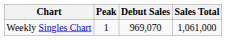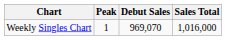 <table class="wikitable">
 <tr>
 <th style="text-align:center;">Chart</th>
 <th style="text-align:center;">Peak</th>
 <th style="text-align:center;">Debut Sales</th>
 <th style="text-align:center;">Sales Total</th>
 </tr>
 <tr>
 <td align="left">Weekly <a href='#'>Singles Chart</a></td>
 <td style="text-align:center;">1</td>
 <td style="text-align:center;">969,070</td>
-<td style="text-align:center;">1,061,000</td>
+<td style="text-align:center;">1,016,000</td>
 </tr>
 </table>
